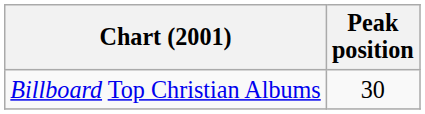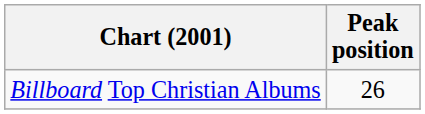 <table class="wikitable sortable plainrowheaders">
 <tr>
 <th scope="col">Chart (2001)</th>
 <th scope="col">Peak<br>position</th>
 </tr>
 <tr>
 <td><em><a href='#'>Billboard</a></em> <a href='#'>Top Christian Albums</a></td>
-<td align="center">30</td>
+<td align="center">26</td>
 </tr>
 </table>
